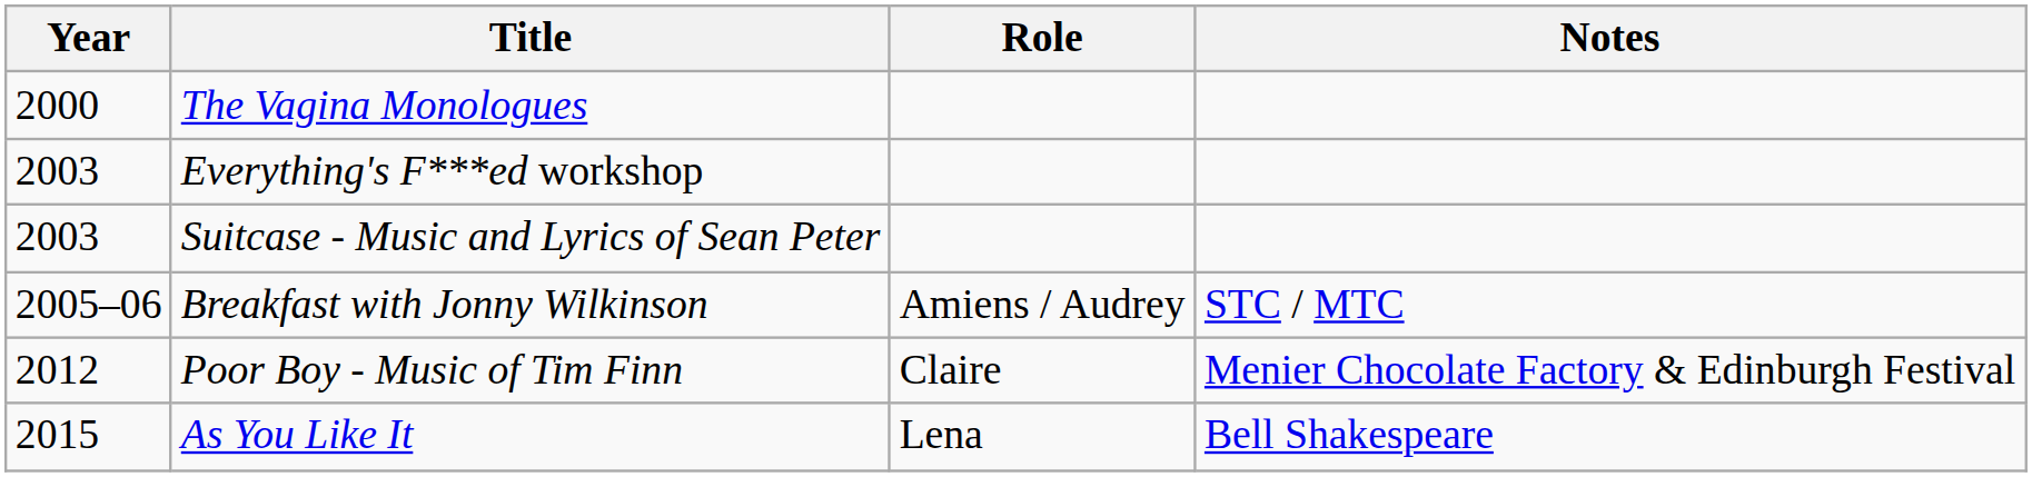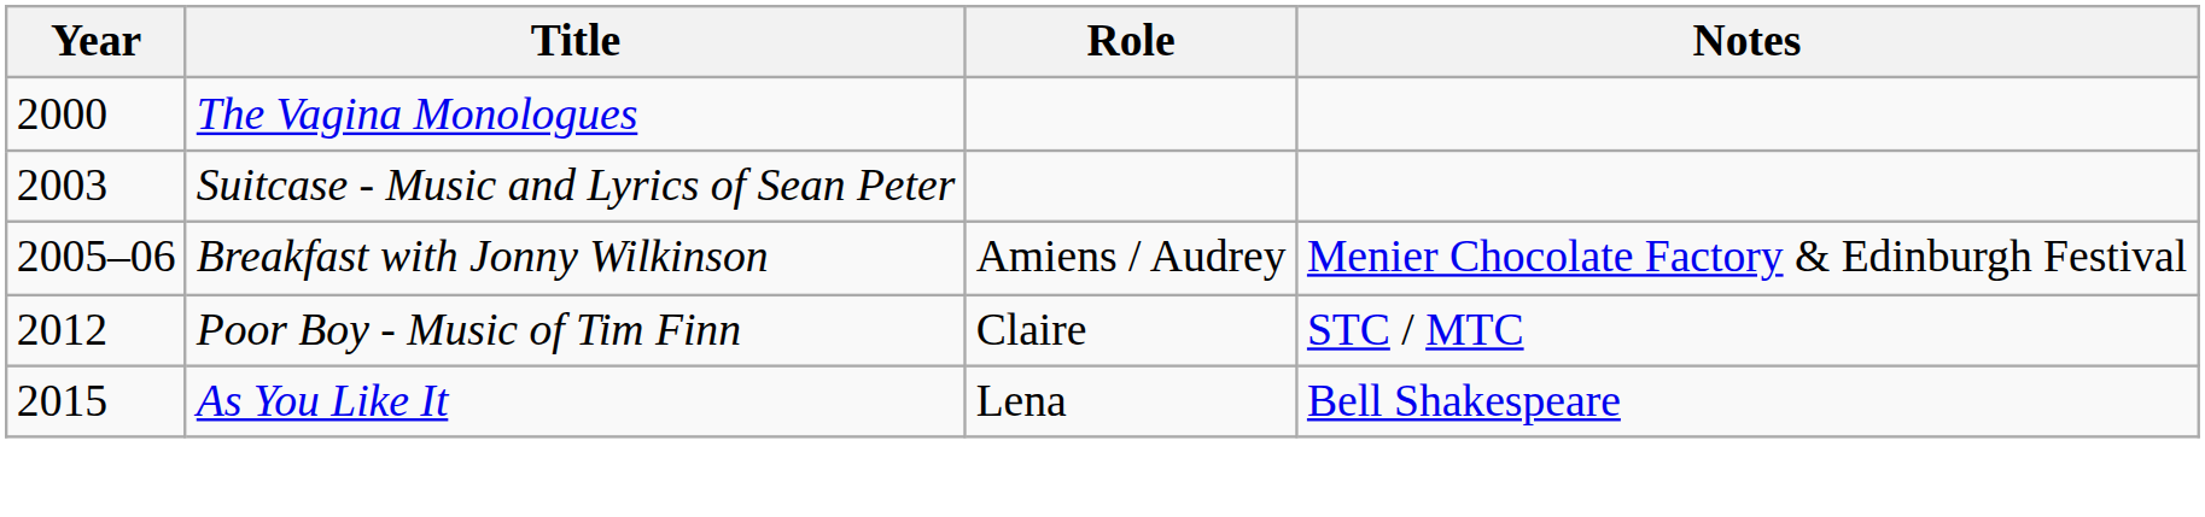 <table class="wikitable sortable">
 <tr>
 <th>Year</th>
 <th>Title</th>
 <th>Role</th>
 <th class="unsortable">Notes</th>
 </tr>
 <tr>
 <td>2000</td>
 <td><em><a href='#'>The Vagina Monologues</a></em></td>
 <td></td>
 <td></td>
 </tr>
 <tr>
 <td>2003</td>
-<td><em>Everything's F***ed</em> workshop</td>
-<td></td>
-<td></td>
-</tr>
-<tr>
-<td>2003</td>
 <td><em>Suitcase - Music and Lyrics of Sean Peter</em></td>
 <td></td>
 <td></td>
 </tr>
 <tr>
 <td>2005–06</td>
 <td><em>Breakfast with Jonny Wilkinson</em></td>
 <td>Amiens / Audrey</td>
-<td><a href='#'>STC</a> / <a href='#'>MTC</a></td>
+<td><a href='#'>Menier Chocolate Factory</a> & Edinburgh Festival</td>
 </tr>
 <tr>
 <td>2012</td>
 <td><em>Poor Boy - Music of Tim Finn</em></td>
 <td>Claire</td>
-<td><a href='#'>Menier Chocolate Factory</a> & Edinburgh Festival</td>
+<td><a href='#'>STC</a> / <a href='#'>MTC</a></td>
 </tr>
 <tr>
 <td>2015</td>
 <td><em><a href='#'>As You Like It</a></em></td>
 <td>Lena</td>
 <td><a href='#'>Bell Shakespeare</a></td>
 </tr>
 </table>
